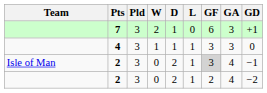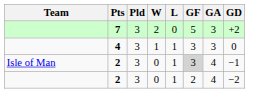 <table class="wikitable" style="text-align:center;">
 <tr>
 <th width=150>Team</th>
 <th width=20>Pts</th>
 <th width=20>Pld</th>
 <th width=20>W</th>
-<th width=20>D</th>
 <th width=20>L</th>
 <th width=20>GF</th>
 <th width=20>GA</th>
 <th width=20>GD</th>
 </tr>
 <tr style="background:#ccffcc;">
 <td style="text-align:left;"></td>
 <td><strong>7</strong></td>
 <td>3</td>
 <td>2</td>
-<td>1</td>
 <td>0</td>
-<td>6</td>
+<td>5</td>
 <td>3</td>
-<td>+1</td>
+<td>+2</td>
 </tr>
 <tr>
 <td style="text-align:left;"></td>
 <td><strong>4</strong></td>
 <td>3</td>
-<td>1</td>
 <td>1</td>
 <td>1</td>
 <td>3</td>
 <td>3</td>
 <td>0</td>
 </tr>
 <tr>
 <td style="text-align:left;"> <a href='#'>Isle of Man</a></td>
 <td><strong>2</strong></td>
 <td>3</td>
 <td>0</td>
-<td>2</td>
 <td>1</td>
 <td style="background: lightgrey;">3</td>
 <td>4</td>
 <td>−1</td>
 </tr>
 <tr>
 <td style="text-align:left;"></td>
 <td><strong>2</strong></td>
 <td>3</td>
 <td>0</td>
-<td>2</td>
 <td>1</td>
 <td>2</td>
 <td>4</td>
 <td>−2</td>
 </tr>
 </table>
